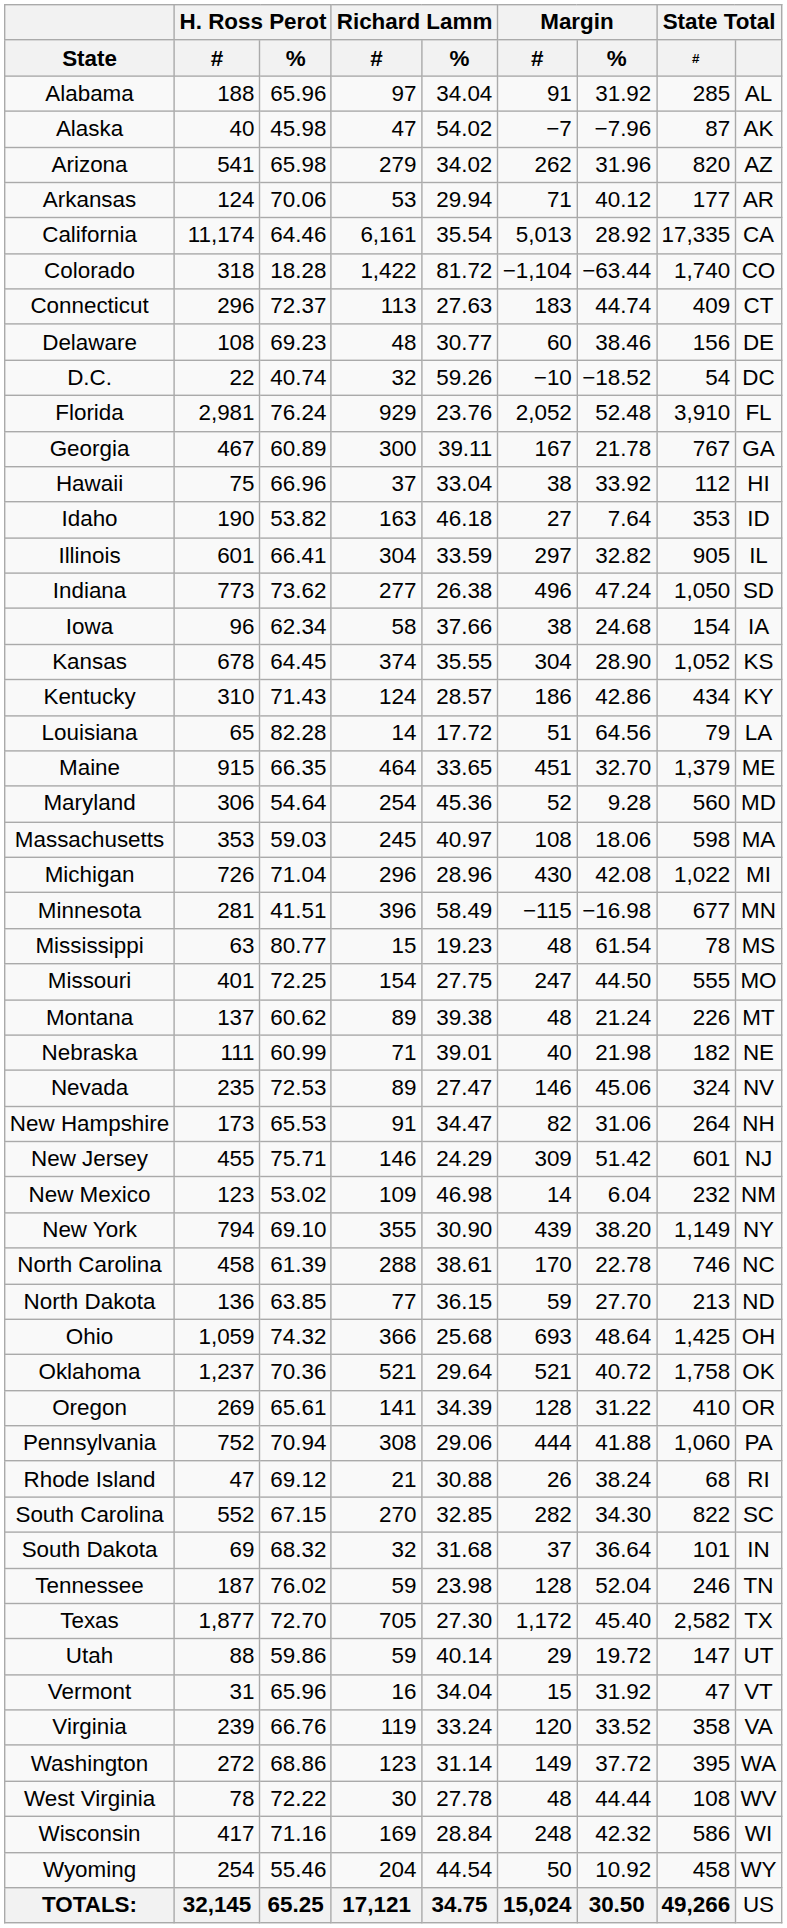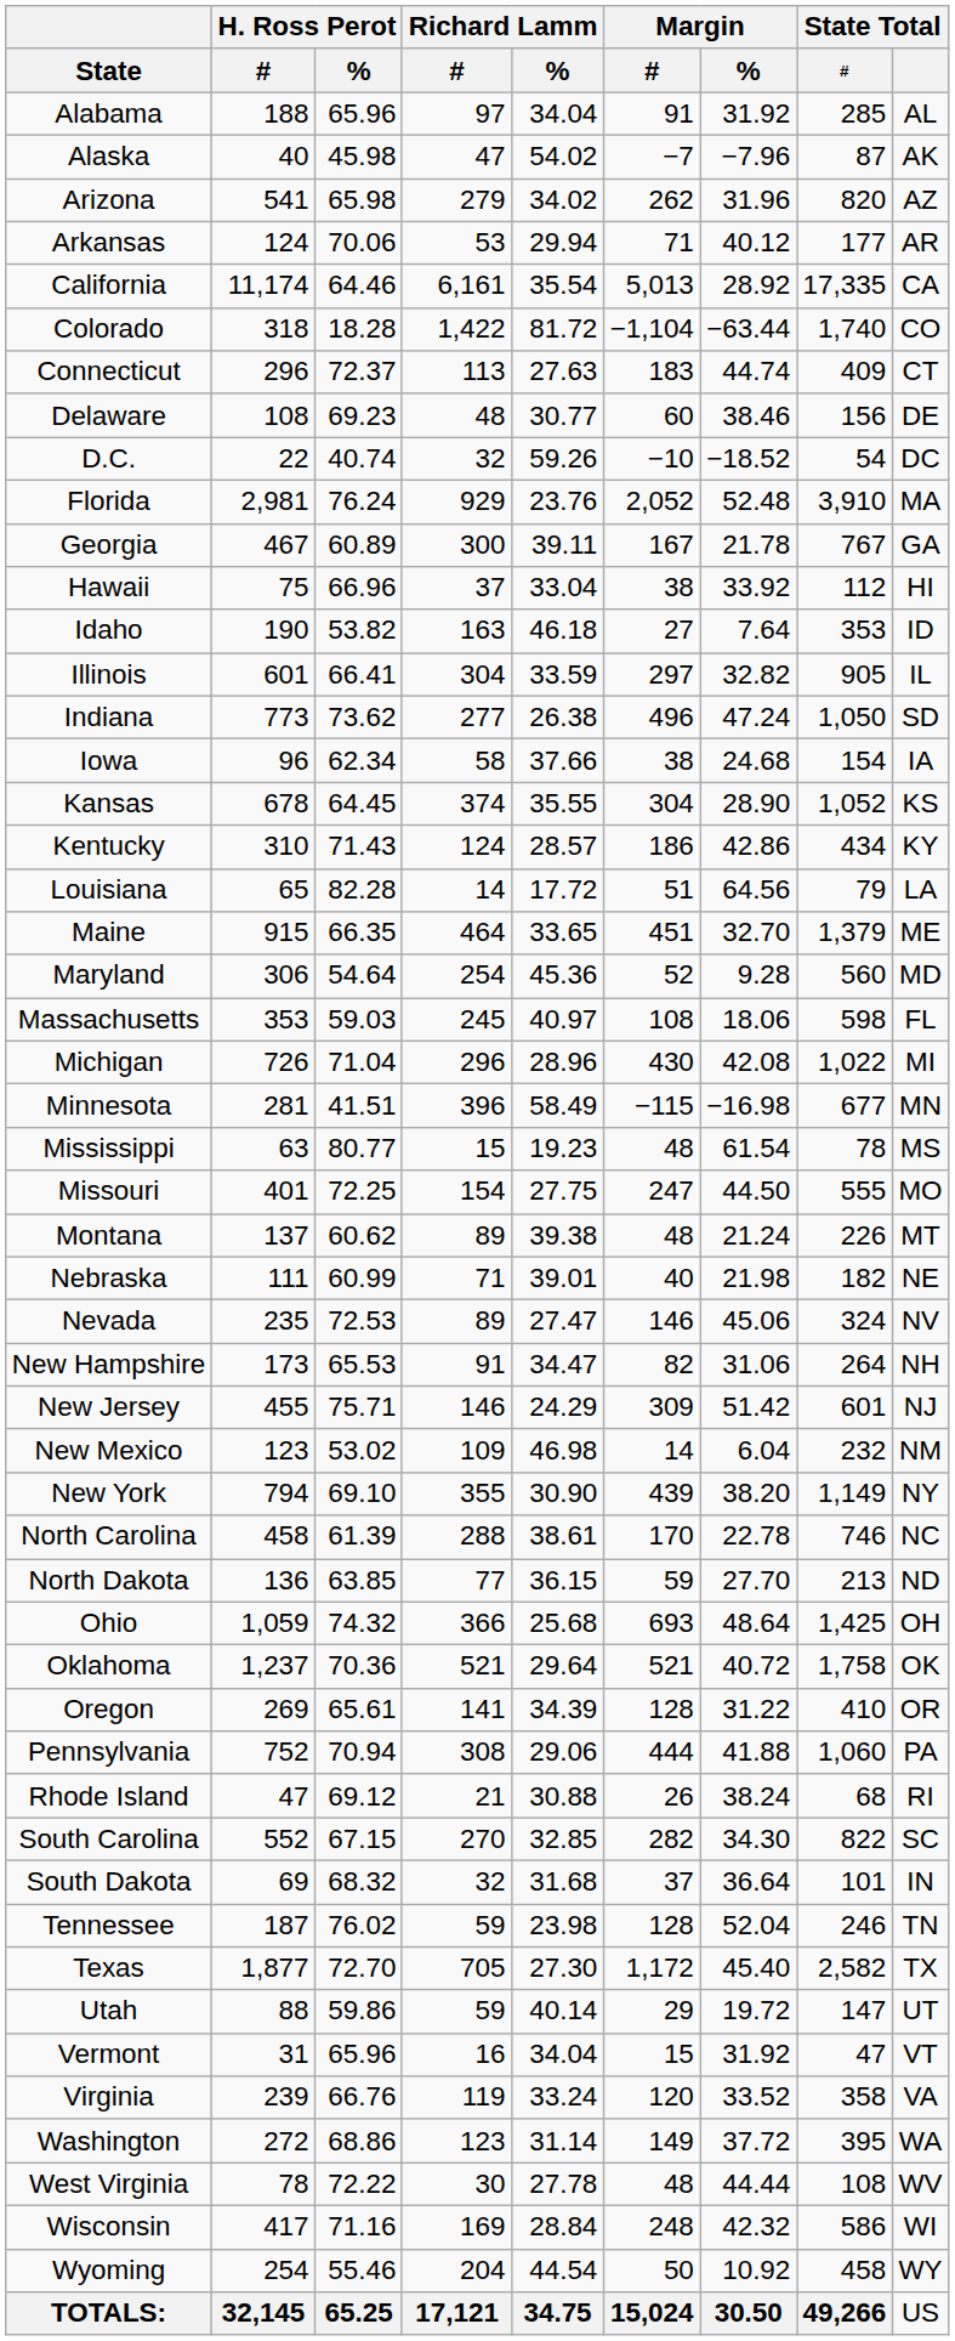 <table class="wikitable sortable" style="text-align:right">
 <tr>
 <th colspan=1></th>
 <th align=center colspan=2>H. Ross Perot</th>
 <th align=center colspan=2>Richard Lamm</th>
 <th align=center colspan=2>Margin</th>
 <th align=center colspan=2>State Total</th>
 </tr>
 <tr>
 <th align=center>State</th>
 <th align=center data-sort-type="number">#</th>
 <th align=center data-sort-type="number">%</th>
 <th align=center data-sort-type="number">#</th>
 <th align=center data-sort-type="number">%</th>
 <th align=center data-sort-type="number">#</th>
 <th align=center data-sort-type="number">%</th>
 <th style="text-align:center; font-size: 60%" data-sort-type="number">#</th>
 <th></th>
 </tr>
 <tr>
 <td style="text-align:center;">Alabama</td>
 <td>188</td>
 <td>65.96</td>
 <td>97</td>
 <td>34.04</td>
 <td>91</td>
 <td>31.92</td>
 <td>285</td>
 <td style="text-align:center;">AL</td>
 </tr>
 <tr>
 <td style="text-align:center;">Alaska</td>
 <td>40</td>
 <td>45.98</td>
 <td>47</td>
 <td>54.02</td>
 <td>−7</td>
 <td>−7.96</td>
 <td>87</td>
 <td style="text-align:center;">AK</td>
 </tr>
 <tr>
 <td style="text-align:center;">Arizona</td>
 <td>541</td>
 <td>65.98</td>
 <td>279</td>
 <td>34.02</td>
 <td>262</td>
 <td>31.96</td>
 <td>820</td>
 <td style="text-align:center;">AZ</td>
 </tr>
 <tr>
 <td style="text-align:center;">Arkansas</td>
 <td>124</td>
 <td>70.06</td>
 <td>53</td>
 <td>29.94</td>
 <td>71</td>
 <td>40.12</td>
 <td>177</td>
 <td style="text-align:center;">AR</td>
 </tr>
 <tr>
 <td style="text-align:center;">California</td>
 <td>11,174</td>
 <td>64.46</td>
 <td>6,161</td>
 <td>35.54</td>
 <td>5,013</td>
 <td>28.92</td>
 <td>17,335</td>
 <td style="text-align:center;">CA</td>
 </tr>
 <tr>
 <td style="text-align:center;">Colorado</td>
 <td>318</td>
 <td>18.28</td>
 <td>1,422</td>
 <td>81.72</td>
 <td>−1,104</td>
 <td>−63.44</td>
 <td>1,740</td>
 <td style="text-align:center;">CO</td>
 </tr>
 <tr>
 <td style="text-align:center;">Connecticut</td>
 <td>296</td>
 <td>72.37</td>
 <td>113</td>
 <td>27.63</td>
 <td>183</td>
 <td>44.74</td>
 <td>409</td>
 <td style="text-align:center;">CT</td>
 </tr>
 <tr>
 <td style="text-align:center;">Delaware</td>
 <td>108</td>
 <td>69.23</td>
 <td>48</td>
 <td>30.77</td>
 <td>60</td>
 <td>38.46</td>
 <td>156</td>
 <td style="text-align:center;">DE</td>
 </tr>
 <tr>
 <td style="text-align:center;">D.C.</td>
 <td>22</td>
 <td>40.74</td>
 <td>32</td>
 <td>59.26</td>
 <td>−10</td>
 <td>−18.52</td>
 <td>54</td>
 <td style="text-align:center;">DC</td>
 </tr>
 <tr>
 <td style="text-align:center;">Florida</td>
 <td>2,981</td>
 <td>76.24</td>
 <td>929</td>
 <td>23.76</td>
 <td>2,052</td>
 <td>52.48</td>
 <td>3,910</td>
-<td style="text-align:center;">FL</td>
+<td style="text-align:center;">MA</td>
 </tr>
 <tr>
 <td style="text-align:center;">Georgia</td>
 <td>467</td>
 <td>60.89</td>
 <td>300</td>
 <td>39.11</td>
 <td>167</td>
 <td>21.78</td>
 <td>767</td>
 <td style="text-align:center;">GA</td>
 </tr>
 <tr>
 <td style="text-align:center;">Hawaii</td>
 <td>75</td>
 <td>66.96</td>
 <td>37</td>
 <td>33.04</td>
 <td>38</td>
 <td>33.92</td>
 <td>112</td>
 <td style="text-align:center;">HI</td>
 </tr>
 <tr>
 <td style="text-align:center;">Idaho</td>
 <td>190</td>
 <td>53.82</td>
 <td>163</td>
 <td>46.18</td>
 <td>27</td>
 <td>7.64</td>
 <td>353</td>
 <td style="text-align:center;">ID</td>
 </tr>
 <tr>
 <td style="text-align:center;">Illinois</td>
 <td>601</td>
 <td>66.41</td>
 <td>304</td>
 <td>33.59</td>
 <td>297</td>
 <td>32.82</td>
 <td>905</td>
 <td style="text-align:center;">IL</td>
 </tr>
 <tr>
 <td style="text-align:center;">Indiana</td>
 <td>773</td>
 <td>73.62</td>
 <td>277</td>
 <td>26.38</td>
 <td>496</td>
 <td>47.24</td>
 <td>1,050</td>
 <td style="text-align:center;">SD</td>
 </tr>
 <tr>
 <td style="text-align:center;">Iowa</td>
 <td>96</td>
 <td>62.34</td>
 <td>58</td>
 <td>37.66</td>
 <td>38</td>
 <td>24.68</td>
 <td>154</td>
 <td style="text-align:center;">IA</td>
 </tr>
 <tr>
 <td style="text-align:center;">Kansas</td>
 <td>678</td>
 <td>64.45</td>
 <td>374</td>
 <td>35.55</td>
 <td>304</td>
 <td>28.90</td>
 <td>1,052</td>
 <td style="text-align:center;">KS</td>
 </tr>
 <tr>
 <td style="text-align:center;">Kentucky</td>
 <td>310</td>
 <td>71.43</td>
 <td>124</td>
 <td>28.57</td>
 <td>186</td>
 <td>42.86</td>
 <td>434</td>
 <td style="text-align:center;">KY</td>
 </tr>
 <tr>
 <td style="text-align:center;">Louisiana</td>
 <td>65</td>
 <td>82.28</td>
 <td>14</td>
 <td>17.72</td>
 <td>51</td>
 <td>64.56</td>
 <td>79</td>
 <td style="text-align:center;">LA</td>
 </tr>
 <tr>
 <td style="text-align:center;">Maine</td>
 <td>915</td>
 <td>66.35</td>
 <td>464</td>
 <td>33.65</td>
 <td>451</td>
 <td>32.70</td>
 <td>1,379</td>
 <td style="text-align:center;">ME</td>
 </tr>
 <tr>
 <td style="text-align:center;">Maryland</td>
 <td>306</td>
 <td>54.64</td>
 <td>254</td>
 <td>45.36</td>
 <td>52</td>
 <td>9.28</td>
 <td>560</td>
 <td style="text-align:center;">MD</td>
 </tr>
 <tr>
 <td style="text-align:center;">Massachusetts</td>
 <td>353</td>
 <td>59.03</td>
 <td>245</td>
 <td>40.97</td>
 <td>108</td>
 <td>18.06</td>
 <td>598</td>
-<td style="text-align:center;">MA</td>
+<td style="text-align:center;">FL</td>
 </tr>
 <tr>
 <td style="text-align:center;">Michigan</td>
 <td>726</td>
 <td>71.04</td>
 <td>296</td>
 <td>28.96</td>
 <td>430</td>
 <td>42.08</td>
 <td>1,022</td>
 <td style="text-align:center;">MI</td>
 </tr>
 <tr>
 <td style="text-align:center;">Minnesota</td>
 <td>281</td>
 <td>41.51</td>
 <td>396</td>
 <td>58.49</td>
 <td>−115</td>
 <td>−16.98</td>
 <td>677</td>
 <td style="text-align:center;">MN</td>
 </tr>
 <tr>
 <td style="text-align:center;">Mississippi</td>
 <td>63</td>
 <td>80.77</td>
 <td>15</td>
 <td>19.23</td>
 <td>48</td>
 <td>61.54</td>
 <td>78</td>
 <td style="text-align:center;">MS</td>
 </tr>
 <tr>
 <td style="text-align:center;">Missouri</td>
 <td>401</td>
 <td>72.25</td>
 <td>154</td>
 <td>27.75</td>
 <td>247</td>
 <td>44.50</td>
 <td>555</td>
 <td style="text-align:center;">MO</td>
 </tr>
 <tr>
 <td style="text-align:center;">Montana</td>
 <td>137</td>
 <td>60.62</td>
 <td>89</td>
 <td>39.38</td>
 <td>48</td>
 <td>21.24</td>
 <td>226</td>
 <td style="text-align:center;">MT</td>
 </tr>
 <tr>
 <td style="text-align:center;">Nebraska</td>
 <td>111</td>
 <td>60.99</td>
 <td>71</td>
 <td>39.01</td>
 <td>40</td>
 <td>21.98</td>
 <td>182</td>
 <td style="text-align:center;">NE</td>
 </tr>
 <tr>
 <td style="text-align:center;">Nevada</td>
 <td>235</td>
 <td>72.53</td>
 <td>89</td>
 <td>27.47</td>
 <td>146</td>
 <td>45.06</td>
 <td>324</td>
 <td style="text-align:center;">NV</td>
 </tr>
 <tr>
 <td style="text-align:center;">New Hampshire</td>
 <td>173</td>
 <td>65.53</td>
 <td>91</td>
 <td>34.47</td>
 <td>82</td>
 <td>31.06</td>
 <td>264</td>
 <td style="text-align:center;">NH</td>
 </tr>
 <tr>
 <td style="text-align:center;">New Jersey</td>
 <td>455</td>
 <td>75.71</td>
 <td>146</td>
 <td>24.29</td>
 <td>309</td>
 <td>51.42</td>
 <td>601</td>
 <td style="text-align:center;">NJ</td>
 </tr>
 <tr>
 <td style="text-align:center;">New Mexico</td>
 <td>123</td>
 <td>53.02</td>
 <td>109</td>
 <td>46.98</td>
 <td>14</td>
 <td>6.04</td>
 <td>232</td>
 <td style="text-align:center;">NM</td>
 </tr>
 <tr>
 <td style="text-align:center;">New York</td>
 <td>794</td>
 <td>69.10</td>
 <td>355</td>
 <td>30.90</td>
 <td>439</td>
 <td>38.20</td>
 <td>1,149</td>
 <td style="text-align:center;">NY</td>
 </tr>
 <tr>
 <td style="text-align:center;">North Carolina</td>
 <td>458</td>
 <td>61.39</td>
 <td>288</td>
 <td>38.61</td>
 <td>170</td>
 <td>22.78</td>
 <td>746</td>
 <td style="text-align:center;">NC</td>
 </tr>
 <tr>
 <td style="text-align:center;">North Dakota</td>
 <td>136</td>
 <td>63.85</td>
 <td>77</td>
 <td>36.15</td>
 <td>59</td>
 <td>27.70</td>
 <td>213</td>
 <td style="text-align:center;">ND</td>
 </tr>
 <tr>
 <td style="text-align:center;">Ohio</td>
 <td>1,059</td>
 <td>74.32</td>
 <td>366</td>
 <td>25.68</td>
 <td>693</td>
 <td>48.64</td>
 <td>1,425</td>
 <td style="text-align:center;">OH</td>
 </tr>
 <tr>
 <td style="text-align:center;">Oklahoma</td>
 <td>1,237</td>
 <td>70.36</td>
 <td>521</td>
 <td>29.64</td>
 <td>521</td>
 <td>40.72</td>
 <td>1,758</td>
 <td style="text-align:center;">OK</td>
 </tr>
 <tr>
 <td style="text-align:center;">Oregon</td>
 <td>269</td>
 <td>65.61</td>
 <td>141</td>
 <td>34.39</td>
 <td>128</td>
 <td>31.22</td>
 <td>410</td>
 <td style="text-align:center;">OR</td>
 </tr>
 <tr>
 <td style="text-align:center;">Pennsylvania</td>
 <td>752</td>
 <td>70.94</td>
 <td>308</td>
 <td>29.06</td>
 <td>444</td>
 <td>41.88</td>
 <td>1,060</td>
 <td style="text-align:center;">PA</td>
 </tr>
 <tr>
 <td style="text-align:center;">Rhode Island</td>
 <td>47</td>
 <td>69.12</td>
 <td>21</td>
 <td>30.88</td>
 <td>26</td>
 <td>38.24</td>
 <td>68</td>
 <td style="text-align:center;">RI</td>
 </tr>
 <tr>
 <td style="text-align:center;">South Carolina</td>
 <td>552</td>
 <td>67.15</td>
 <td>270</td>
 <td>32.85</td>
 <td>282</td>
 <td>34.30</td>
 <td>822</td>
 <td style="text-align:center;">SC</td>
 </tr>
 <tr>
 <td style="text-align:center;">South Dakota</td>
 <td>69</td>
 <td>68.32</td>
 <td>32</td>
 <td>31.68</td>
 <td>37</td>
 <td>36.64</td>
 <td>101</td>
 <td style="text-align:center;">IN</td>
 </tr>
 <tr>
 <td style="text-align:center;">Tennessee</td>
 <td>187</td>
 <td>76.02</td>
 <td>59</td>
 <td>23.98</td>
 <td>128</td>
 <td>52.04</td>
 <td>246</td>
 <td style="text-align:center;">TN</td>
 </tr>
 <tr>
 <td style="text-align:center;">Texas</td>
 <td>1,877</td>
 <td>72.70</td>
 <td>705</td>
 <td>27.30</td>
 <td>1,172</td>
 <td>45.40</td>
 <td>2,582</td>
 <td style="text-align:center;">TX</td>
 </tr>
 <tr>
 <td style="text-align:center;">Utah</td>
 <td>88</td>
 <td>59.86</td>
 <td>59</td>
 <td>40.14</td>
 <td>29</td>
 <td>19.72</td>
 <td>147</td>
 <td style="text-align:center;">UT</td>
 </tr>
 <tr>
 <td style="text-align:center;">Vermont</td>
 <td>31</td>
 <td>65.96</td>
 <td>16</td>
 <td>34.04</td>
 <td>15</td>
 <td>31.92</td>
 <td>47</td>
 <td style="text-align:center;">VT</td>
 </tr>
 <tr>
 <td style="text-align:center;">Virginia</td>
 <td>239</td>
 <td>66.76</td>
 <td>119</td>
 <td>33.24</td>
 <td>120</td>
 <td>33.52</td>
 <td>358</td>
 <td style="text-align:center;">VA</td>
 </tr>
 <tr>
 <td style="text-align:center;">Washington</td>
 <td>272</td>
 <td>68.86</td>
 <td>123</td>
 <td>31.14</td>
 <td>149</td>
 <td>37.72</td>
 <td>395</td>
 <td style="text-align:center;">WA</td>
 </tr>
 <tr>
 <td style="text-align:center;">West Virginia</td>
 <td>78</td>
 <td>72.22</td>
 <td>30</td>
 <td>27.78</td>
 <td>48</td>
 <td>44.44</td>
 <td>108</td>
 <td style="text-align:center;">WV</td>
 </tr>
 <tr>
 <td style="text-align:center;">Wisconsin</td>
 <td>417</td>
 <td>71.16</td>
 <td>169</td>
 <td>28.84</td>
 <td>248</td>
 <td>42.32</td>
 <td>586</td>
 <td style="text-align:center;">WI</td>
 </tr>
 <tr>
 <td style="text-align:center;">Wyoming</td>
 <td>254</td>
 <td>55.46</td>
 <td>204</td>
 <td>44.54</td>
 <td>50</td>
 <td>10.92</td>
 <td>458</td>
 <td style="text-align:center;">WY</td>
 </tr>
 <tr>
 <th>TOTALS:</th>
 <th>32,145</th>
 <th>65.25</th>
 <th>17,121</th>
 <th>34.75</th>
 <th>15,024</th>
 <th>30.50</th>
 <th>49,266</th>
 <td style="text-align:center;">US</td>
 </tr>
 </table>
